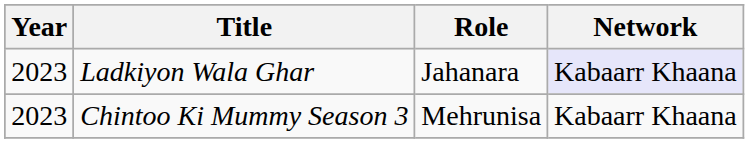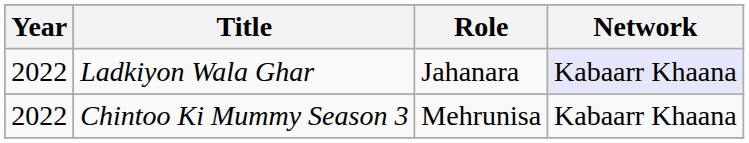 <table class="wikitable sortable plainrowheaders">
 <tr style="text-align:center;">
 <th scope="col">Year</th>
 <th scope="col">Title</th>
 <th scope="col">Role</th>
 <th scope="col">Network</th>
 </tr>
 <tr>
-<td>2023</td>
+<td>2022</td>
 <td><em>Ladkiyon Wala Ghar</em></td>
 <td>Jahanara</td>
 <td style="background: lavender;">Kabaarr Khaana</td>
 </tr>
 <tr>
-<td>2023</td>
+<td>2022</td>
 <td><em>Chintoo Ki Mummy Season 3</em></td>
 <td>Mehrunisa</td>
 <td>Kabaarr Khaana</td>
 </tr>
 </table>
